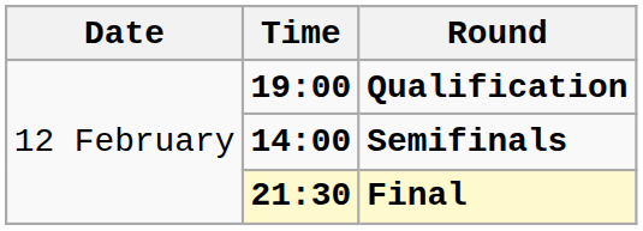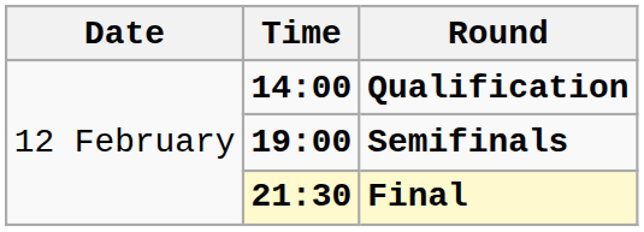 <table class="wikitable">
 <tr>
 <th>Date</th>
 <th>Time</th>
 <th>Round</th>
 </tr>
 <tr>
 <td rowspan=3>12 February</td>
-<td><strong>19:00</strong></td>
+<td><strong>14:00</strong></td>
 <td><strong>Qualification</strong></td>
 </tr>
 <tr>
-<td><strong>14:00</strong></td>
+<td><strong>19:00</strong></td>
 <td><strong>Semifinals</strong></td>
 </tr>
 <tr style=background:lemonchiffon>
 <td><strong>21:30</strong></td>
 <td><strong>Final</strong></td>
 </tr>
 </table>
